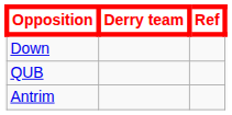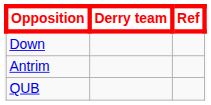 <table class="wikitable collapsible collapsed">
 <tr>
 <th style="background:white; color:red; border:5px solid red">Opposition</th>
 <th style="background:white; color:red; border:5px solid red">Derry team</th>
 <th style="background:white; color:red; border:5px solid red">Ref</th>
 </tr>
 <tr>
 <td><a href='#'>Down</a></td>
 <td></td>
 <td></td>
 </tr>
 <tr>
+<td><a href='#'>Antrim</a></td>
+<td></td>
+<td></td>
+</tr>
+<tr>
 <td><a href='#'>QUB</a></td>
 <td></td>
 <td></td>
 </tr>
-<tr>
-<td><a href='#'>Antrim</a></td>
-<td></td>
-<td></td>
-</tr>
 </table>
